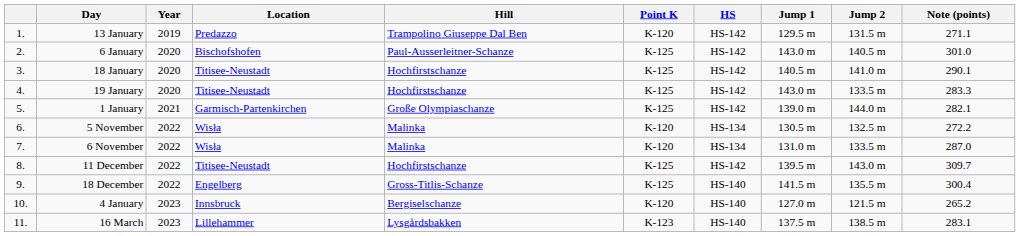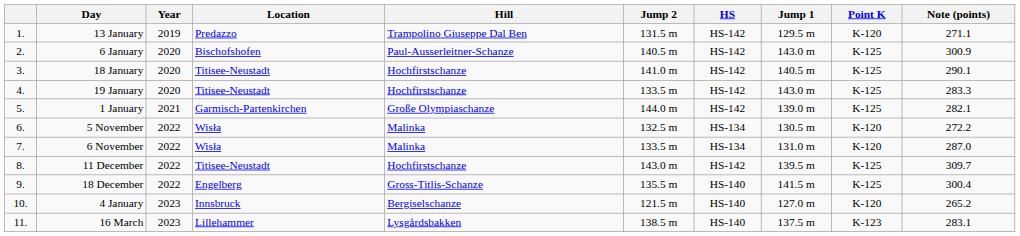 <table width=100% style="font-size: 89%; text-align:center" class=wikitable>
 <tr>
 <th></th>
 <th>Day</th>
 <th>Year</th>
 <th>Location</th>
 <th>Hill</th>
-<th><a href='#'>Point K</a></th>
+<th>Jump 2</th>
 <th><a href='#'>HS</a></th>
 <th>Jump 1</th>
-<th>Jump 2</th>
+<th><a href='#'>Point K</a></th>
 <th>Note (points)</th>
 </tr>
 <tr>
 <td>1.</td>
 <td align=right>13 January</td>
 <td>2019</td>
 <td align=left><a href='#'>Predazzo</a></td>
 <td align=left><a href='#'>Trampolino Giuseppe Dal Ben</a></td>
-<td>K-120</td>
+<td>131.5 m</td>
 <td>HS-142</td>
 <td>129.5 m</td>
-<td>131.5 m</td>
+<td>K-120</td>
 <td>271.1</td>
 </tr>
 <tr>
 <td>2.</td>
 <td align=right>6 January</td>
 <td>2020</td>
 <td align=left><a href='#'>Bischofshofen</a></td>
 <td align=left><a href='#'>Paul-Ausserleitner-Schanze</a></td>
-<td>K-125</td>
+<td>140.5 m</td>
 <td>HS-142</td>
 <td>143.0 m</td>
-<td>140.5 m</td>
-<td>301.0</td>
+<td>K-125</td>
+<td>300.9</td>
 </tr>
 <tr>
 <td>3.</td>
 <td align=right>18 January</td>
 <td>2020</td>
 <td align=left><a href='#'>Titisee-Neustadt</a></td>
 <td align=left><a href='#'>Hochfirstschanze</a></td>
-<td>K-125</td>
+<td>141.0 m</td>
 <td>HS-142</td>
 <td>140.5 m</td>
-<td>141.0 m</td>
+<td>K-125</td>
 <td>290.1</td>
 </tr>
 <tr>
 <td>4.</td>
 <td align=right>19 January</td>
 <td>2020</td>
 <td align=left><a href='#'>Titisee-Neustadt</a></td>
 <td align=left><a href='#'>Hochfirstschanze</a></td>
-<td>K-125</td>
+<td>133.5 m</td>
 <td>HS-142</td>
 <td>143.0 m</td>
-<td>133.5 m</td>
+<td>K-125</td>
 <td>283.3</td>
 </tr>
 <tr>
 <td>5.</td>
 <td align=right>1 January</td>
 <td>2021</td>
 <td align=left><a href='#'>Garmisch-Partenkirchen</a></td>
 <td align=left><a href='#'>Große Olympiaschanze</a></td>
-<td>K-125</td>
+<td>144.0 m</td>
 <td>HS-142</td>
 <td>139.0 m</td>
-<td>144.0 m</td>
+<td>K-125</td>
 <td>282.1</td>
 </tr>
 <tr>
 <td>6.</td>
 <td align=right>5 November</td>
 <td>2022</td>
 <td align=left><a href='#'>Wisła</a></td>
 <td align=left><a href='#'>Malinka</a></td>
-<td>K-120</td>
+<td>132.5 m</td>
 <td>HS-134</td>
 <td>130.5 m</td>
-<td>132.5 m</td>
+<td>K-120</td>
 <td>272.2</td>
 </tr>
 <tr>
 <td>7.</td>
 <td align=right>6 November</td>
 <td>2022</td>
 <td align=left><a href='#'>Wisła</a></td>
 <td align=left><a href='#'>Malinka</a></td>
-<td>K-120</td>
+<td>133.5 m</td>
 <td>HS-134</td>
 <td>131.0 m</td>
-<td>133.5 m</td>
+<td>K-120</td>
 <td>287.0</td>
 </tr>
 <tr>
 <td>8.</td>
 <td align=right>11 December</td>
 <td>2022</td>
 <td align=left><a href='#'>Titisee-Neustadt</a></td>
 <td align=left><a href='#'>Hochfirstschanze</a></td>
-<td>K-125</td>
+<td>143.0 m</td>
 <td>HS-142</td>
 <td>139.5 m</td>
-<td>143.0 m</td>
+<td>K-125</td>
 <td>309.7</td>
 </tr>
 <tr>
 <td>9.</td>
 <td align=right>18 December</td>
 <td>2022</td>
 <td align=left><a href='#'>Engelberg</a></td>
 <td align=left><a href='#'>Gross-Titlis-Schanze</a></td>
-<td>K-125</td>
+<td>135.5 m</td>
 <td>HS-140</td>
 <td>141.5 m</td>
-<td>135.5 m</td>
+<td>K-125</td>
 <td>300.4</td>
 </tr>
 <tr>
 <td>10.</td>
 <td align=right>4 January</td>
 <td>2023</td>
 <td align=left><a href='#'>Innsbruck</a></td>
 <td align=left><a href='#'>Bergiselschanze</a></td>
-<td>K-120</td>
+<td>121.5 m</td>
 <td>HS-140</td>
 <td>127.0 m</td>
-<td>121.5 m</td>
+<td>K-120</td>
 <td>265.2</td>
 </tr>
 <tr>
 <td>11.</td>
 <td align=right>16 March</td>
 <td>2023</td>
 <td align=left><a href='#'>Lillehammer</a></td>
 <td align=left><a href='#'>Lysgårdsbakken</a></td>
-<td>K-123</td>
+<td>138.5 m</td>
 <td>HS-140</td>
 <td>137.5 m</td>
-<td>138.5 m</td>
+<td>K-123</td>
 <td>283.1</td>
 </tr>
 </table>
